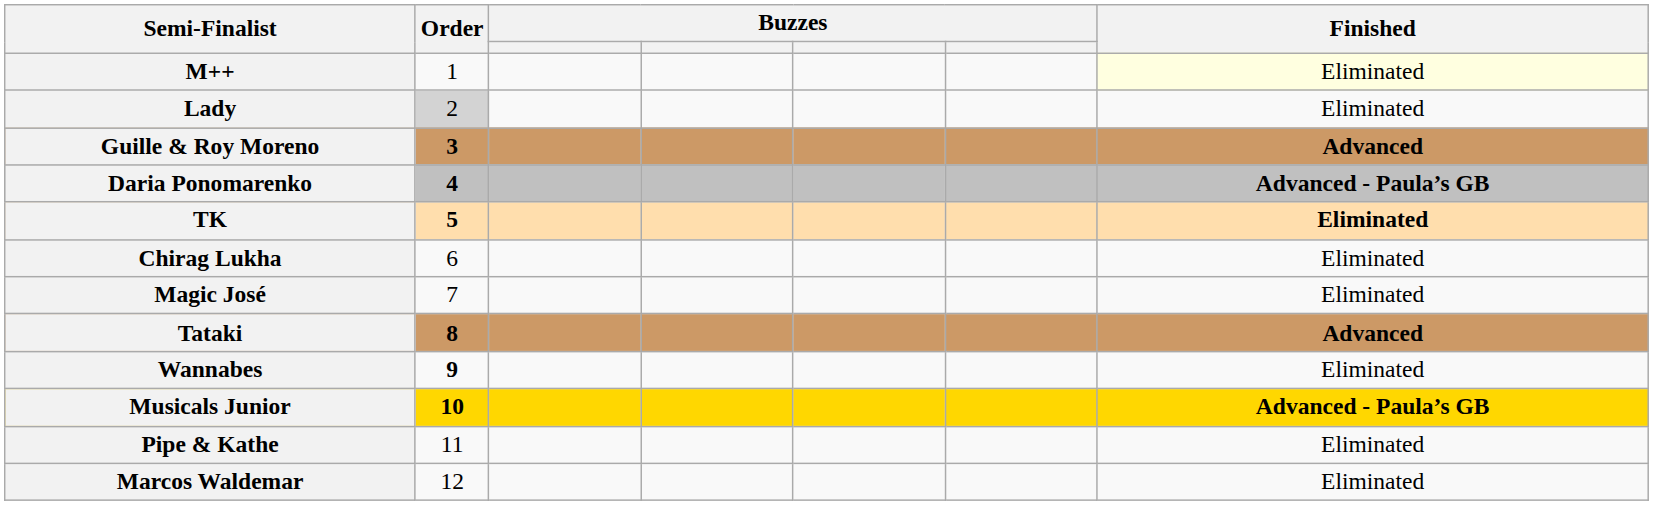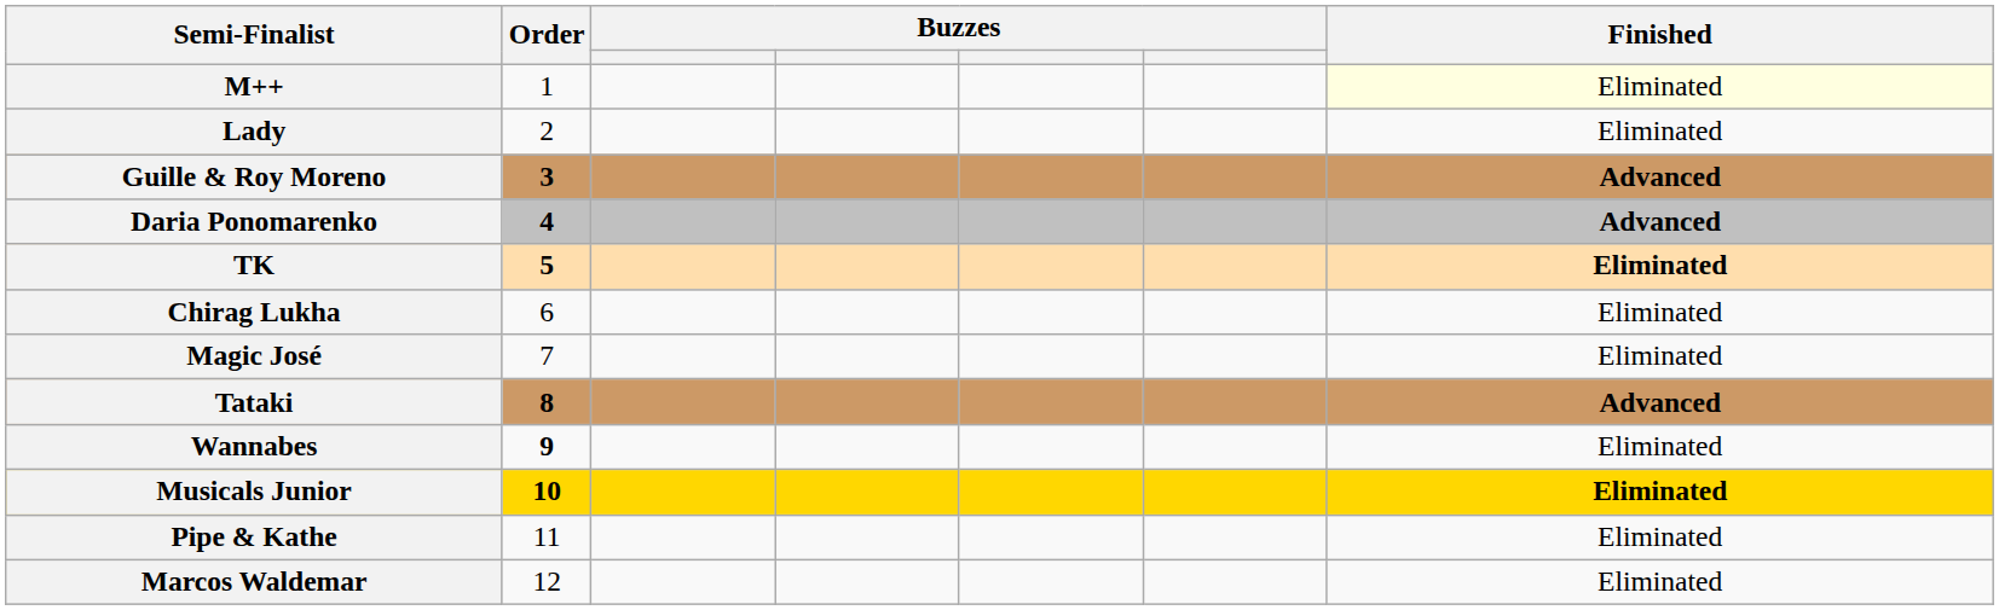 <table class="wikitable plainrowheaders sortable" style="text-align:center;">
 <tr>
 <th scope="col" rowspan="2" class="unsortable" style="width:17em;">Semi-Finalist</th>
 <th scope="col" rowspan="2" style="width:1em;">Order</th>
 <th scope="col" colspan="4" class="unsortable" style="width:24em;">Buzzes</th>
 <th scope="col" rowspan="2" style="width:23em;">Finished </th>
 </tr>
 <tr>
 <th scope="col" class="unsortable" style="width:6em;"></th>
 <th scope="col" class="unsortable" style="width:6em;"></th>
 <th scope="col" class="unsortable" style="width:6em;"></th>
 <th scope="col" class="unsortable" style="width:6em;"></th>
 </tr>
 <tr>
 <th scope="row">M++</th>
 <td>1</td>
 <td style="text-align:center;"></td>
 <td style="text-align:center;"></td>
 <td style="text-align:center;"></td>
 <td style="text-align:center;"></td>
 <td style="background: lightyellow;">Eliminated</td>
 </tr>
 <tr>
 <th scope="row">Lady</th>
-<td style="background: lightgrey;">2</td>
+<td>2</td>
 <td style="text-align:center;"></td>
 <td style="text-align:center;"></td>
 <td style="text-align:center;"></td>
 <td style="text-align:center;"></td>
 <td>Eliminated</td>
 </tr>
 <tr style="background:#c96">
 <th scope="row"><strong>Guille & Roy Moreno</strong></th>
 <td><strong>3</strong></td>
 <td style="text-align:center;"></td>
 <td style="text-align:center;"></td>
 <td style="text-align:center;"></td>
 <td style="text-align:center;"></td>
 <td><strong>Advanced</strong></td>
 </tr>
 <tr style="background:silver">
 <th scope="row"><strong>Daria Ponomarenko</strong></th>
 <td><strong>4</strong></td>
 <td style="text-align:center;"></td>
 <td style="text-align:center;"></td>
 <td style="text-align:center;"></td>
 <td style="text-align:center;"></td>
-<td><strong>Advanced - Paula’s GB</strong></td>
+<td><strong>Advanced</strong></td>
 </tr>
 <tr style="background:NavajoWhite">
 <th scope="row"><strong>TK</strong></th>
 <td><strong>5</strong></td>
 <td style="text-align:center;"></td>
 <td style="text-align:center;"></td>
 <td style="text-align:center;"></td>
 <td style="text-align:center;"></td>
 <td><strong>Eliminated</strong></td>
 </tr>
 <tr>
 <th scope="row">Chirag Lukha</th>
 <td>6</td>
 <td style="text-align:center;"></td>
 <td style="text-align:center;"></td>
 <td style="text-align:center;"></td>
 <td style="text-align:center;"></td>
 <td>Eliminated</td>
 </tr>
 <tr>
 <th scope="row">Magic José</th>
 <td>7</td>
 <td style="text-align:center;"></td>
 <td style="text-align:center;"></td>
 <td style="text-align:center;"></td>
 <td style="text-align:center;"></td>
 <td>Eliminated</td>
 </tr>
 <tr style="background:#c96">
 <th scope="row"><strong>Tataki</strong></th>
 <td><strong>8</strong></td>
 <td style="text-align:center;"></td>
 <td style="text-align:center;"></td>
 <td style="text-align:center;"></td>
 <td style="text-align:center;"></td>
 <td><strong>Advanced</strong></td>
 </tr>
 <tr>
 <th scope="row">Wannabes</th>
 <td><strong>9</strong></td>
 <td style="text-align:center;"></td>
 <td style="text-align:center;"></td>
 <td style="text-align:center;"></td>
 <td style="text-align:center;"></td>
 <td>Eliminated</td>
 </tr>
 <tr style="background:Gold">
 <th scope="row"><strong>Musicals Junior</strong></th>
 <td><strong>10</strong></td>
 <td style="text-align:center;"></td>
 <td style="text-align:center;"></td>
 <td style="text-align:center;"></td>
 <td style="text-align:center;"></td>
-<td><strong>Advanced - Paula’s GB</strong></td>
+<td><strong>Eliminated</strong></td>
 </tr>
 <tr>
 <th scope="row">Pipe & Kathe</th>
 <td>11</td>
 <td style="text-align:center;"></td>
 <td style="text-align:center;"></td>
 <td style="text-align:center;"></td>
 <td style="text-align:center;"></td>
 <td>Eliminated</td>
 </tr>
 <tr>
 <th scope="row">Marcos Waldemar</th>
 <td>12</td>
 <td style="text-align:center;"></td>
 <td style="text-align:center;"></td>
 <td style="text-align:center;"></td>
 <td style="text-align:center;"></td>
 <td>Eliminated</td>
 </tr>
 </table>
